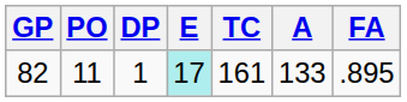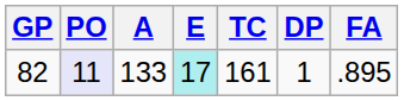 <table class="wikitable">
 <tr>
 <th><a href='#'>GP</a></th>
 <th><a href='#'>PO</a></th>
-<th><a href='#'>DP</a></th>
+<th><a href='#'>A</a></th>
 <th><a href='#'>E</a></th>
 <th><a href='#'>TC</a></th>
-<th><a href='#'>A</a></th>
+<th><a href='#'>DP</a></th>
 <th><a href='#'>FA</a></th>
 </tr>
 <tr align=center>
 <td>82</td>
-<td>11</td>
-<td>1</td>
+<td style="background: lavender;">11</td>
+<td>133</td>
 <td style="background: paleturquoise;">17</td>
 <td>161</td>
-<td>133</td>
+<td>1</td>
 <td>.895</td>
 </tr>
 </table>
